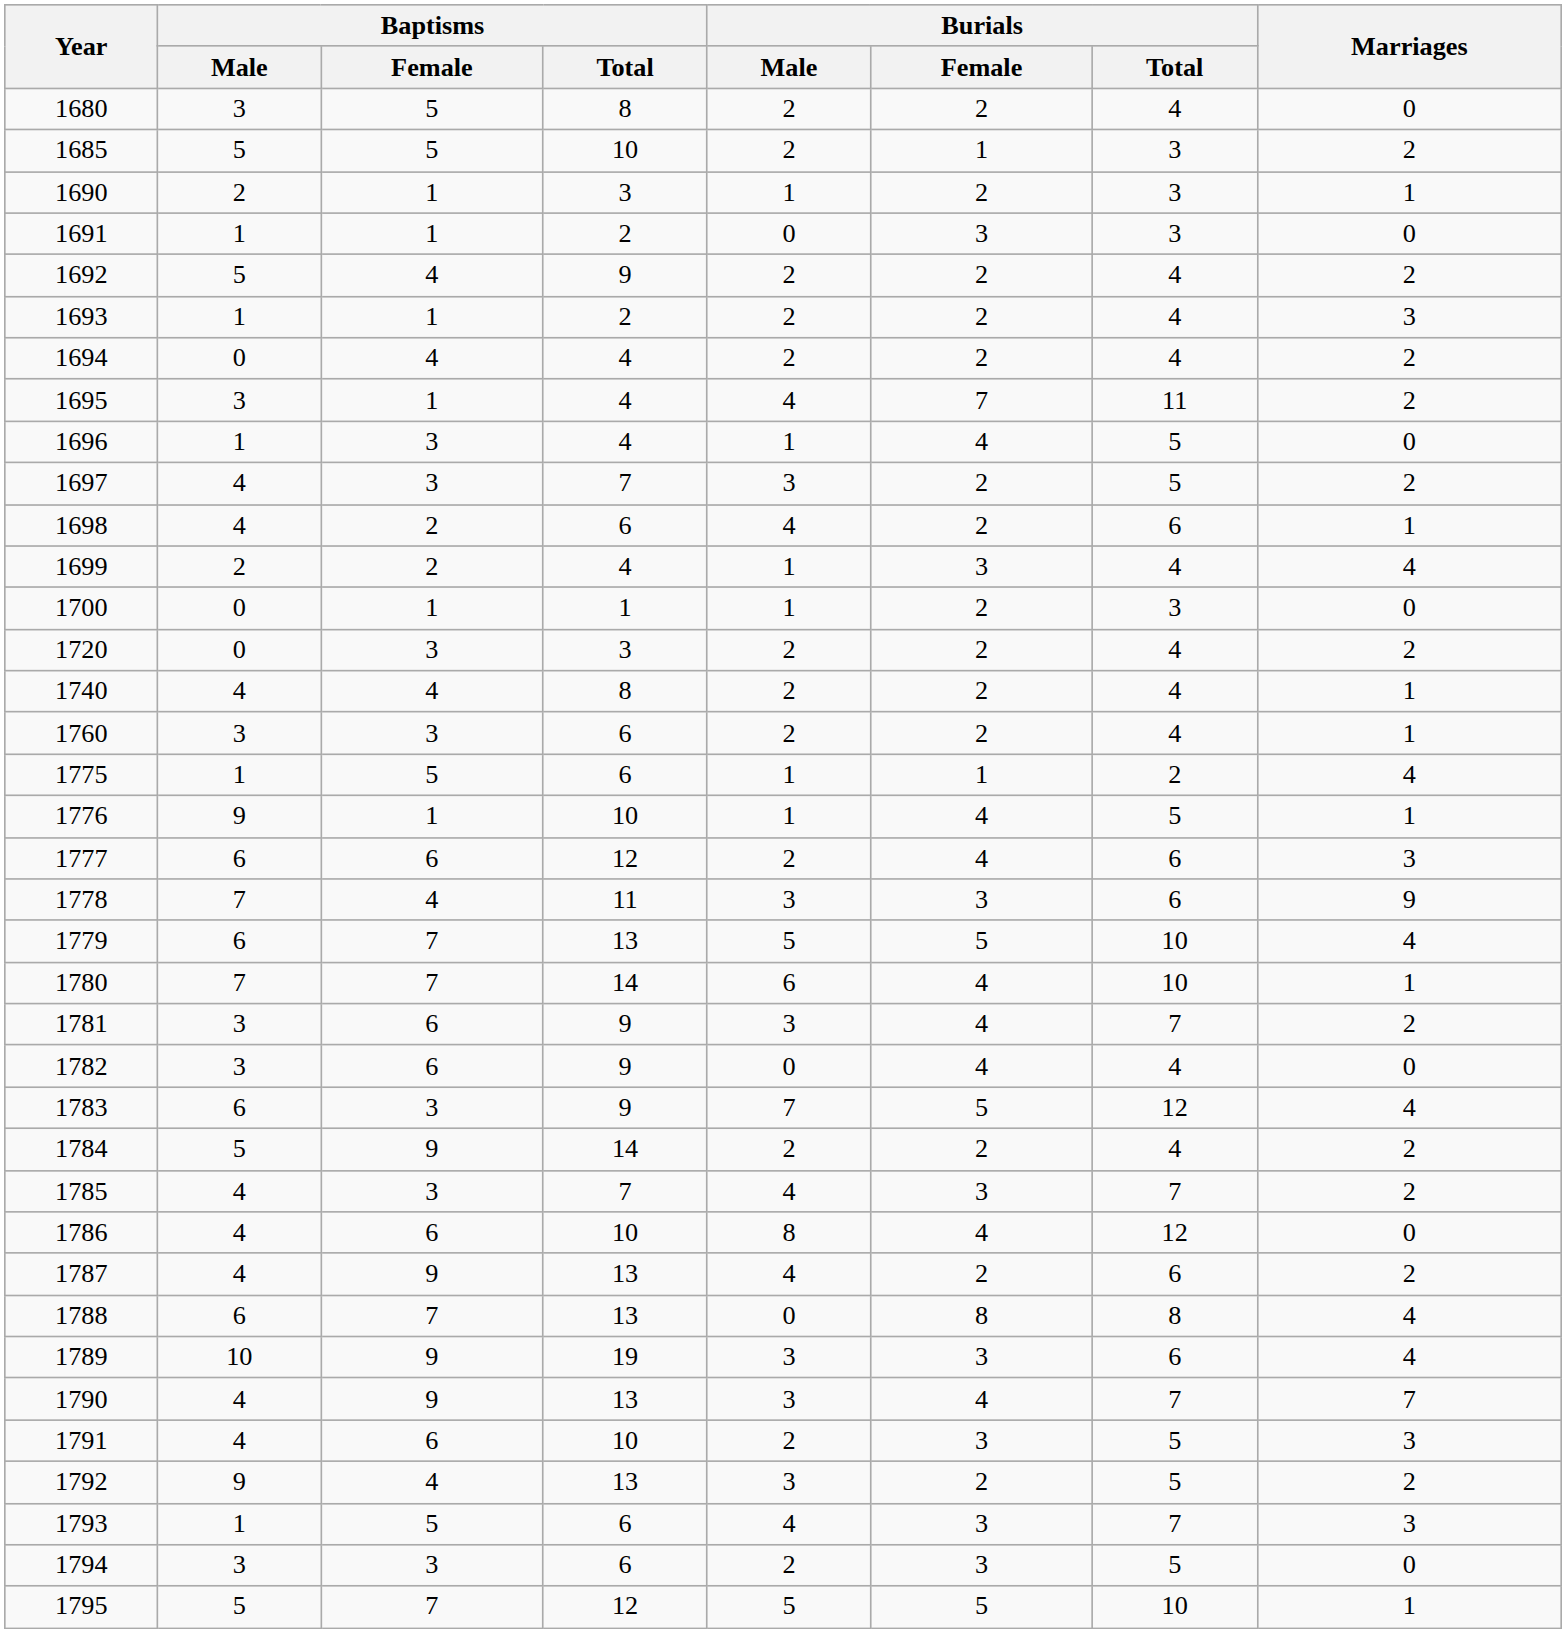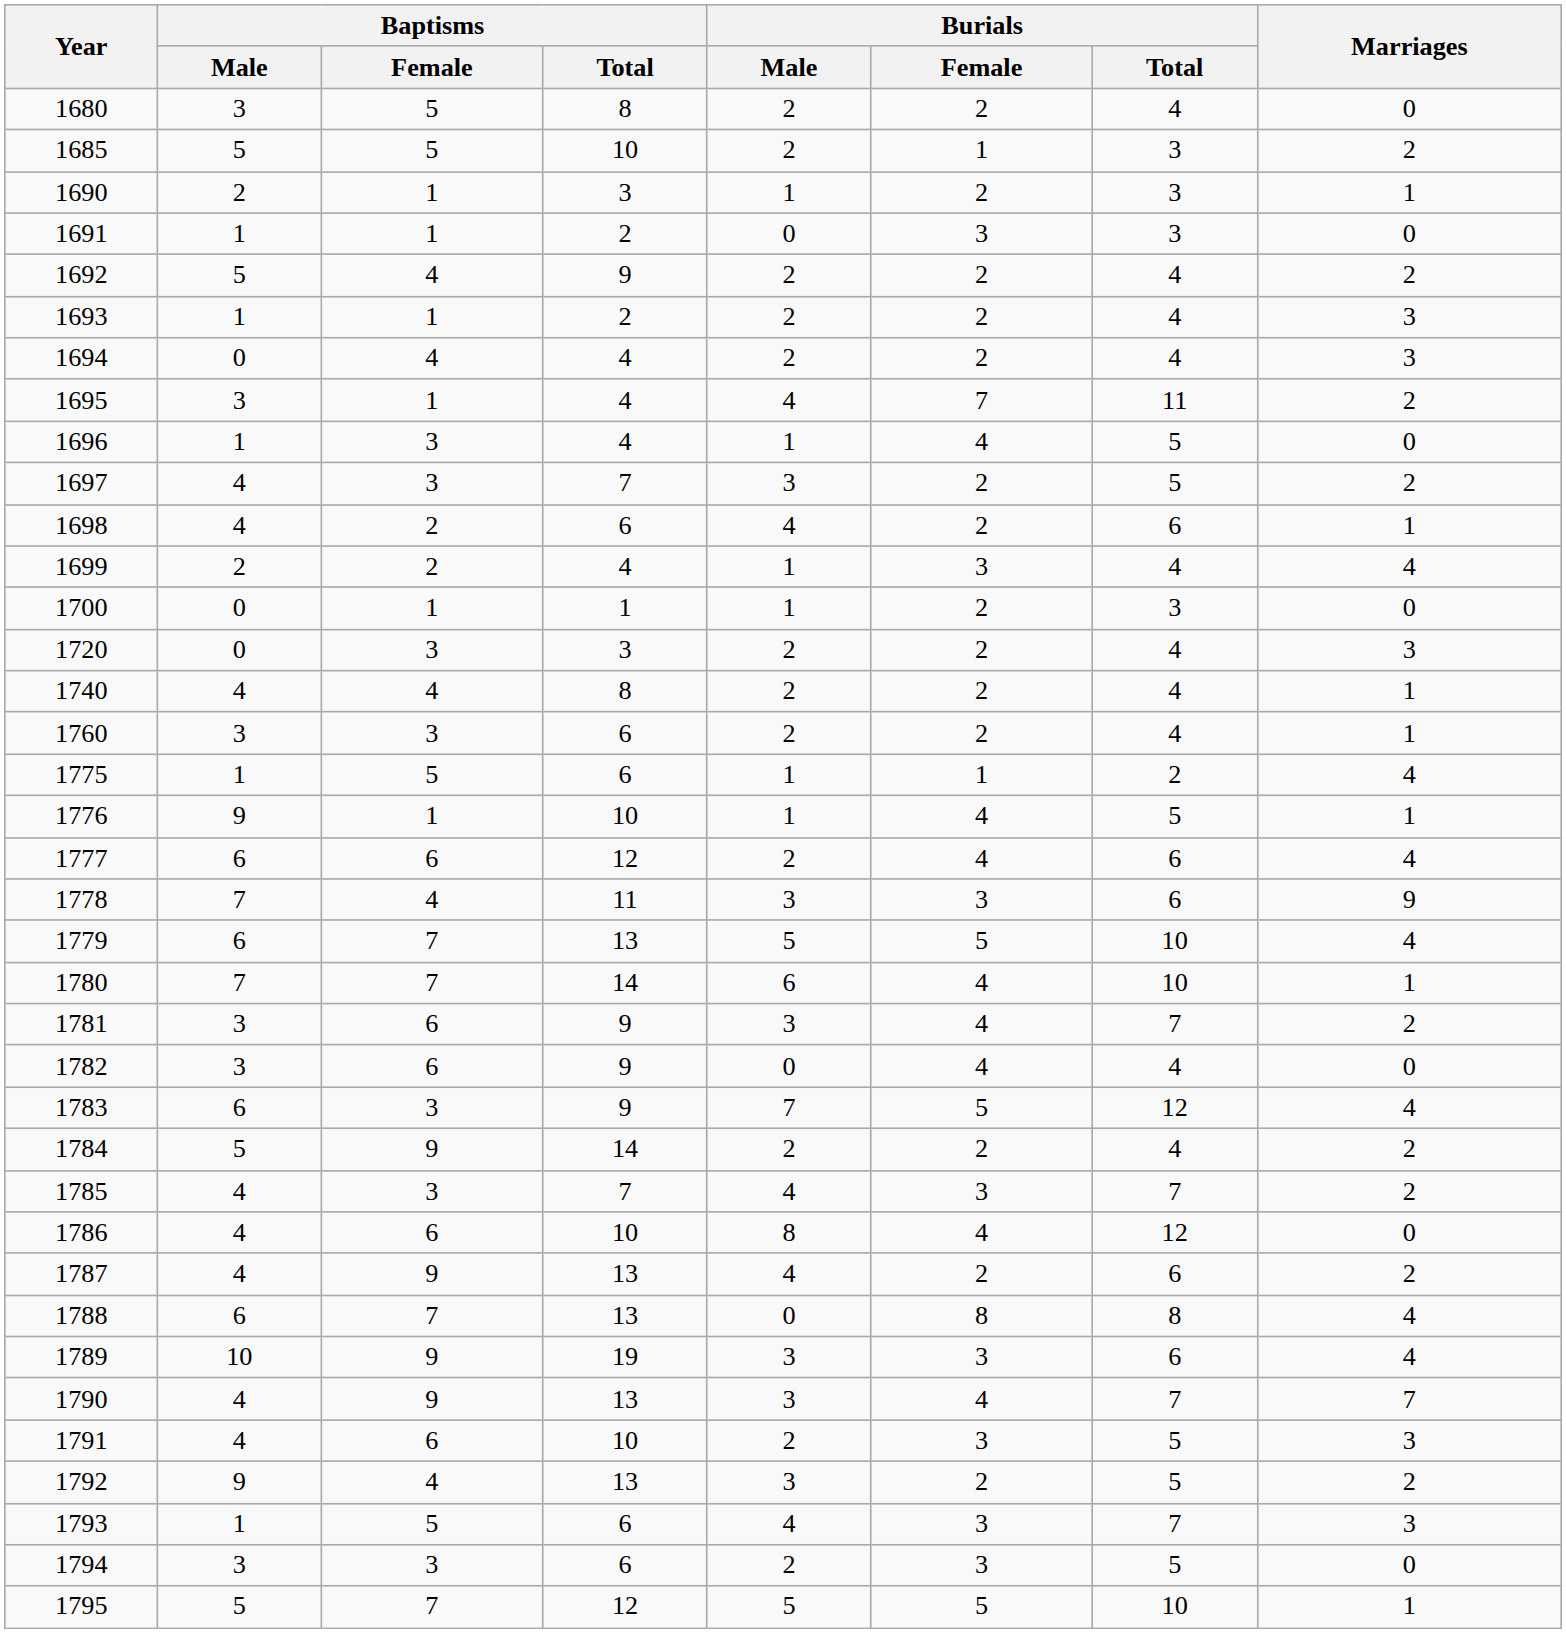 <table class="wikitable" style="width:60%; text-align:center">
 <tr>
 <th rowspan=2>Year</th>
 <th colspan=3>Baptisms</th>
 <th colspan=3>Burials</th>
 <th rowspan=2>Marriages</th>
 </tr>
 <tr>
 <th>Male</th>
 <th>Female</th>
 <th>Total</th>
 <th>Male</th>
 <th>Female</th>
 <th>Total</th>
 </tr>
 <tr>
 <td>1680</td>
 <td>3</td>
 <td>5</td>
 <td>8</td>
 <td>2</td>
 <td>2</td>
 <td>4</td>
 <td>0</td>
 </tr>
 <tr>
 <td>1685</td>
 <td>5</td>
 <td>5</td>
 <td>10</td>
 <td>2</td>
 <td>1</td>
 <td>3</td>
 <td>2</td>
 </tr>
 <tr>
 <td>1690</td>
 <td>2</td>
 <td>1</td>
 <td>3</td>
 <td>1</td>
 <td>2</td>
 <td>3</td>
 <td>1</td>
 </tr>
 <tr>
 <td>1691</td>
 <td>1</td>
 <td>1</td>
 <td>2</td>
 <td>0</td>
 <td>3</td>
 <td>3</td>
 <td>0</td>
 </tr>
 <tr>
 <td>1692</td>
 <td>5</td>
 <td>4</td>
 <td>9</td>
 <td>2</td>
 <td>2</td>
 <td>4</td>
 <td>2</td>
 </tr>
 <tr>
 <td>1693</td>
 <td>1</td>
 <td>1</td>
 <td>2</td>
 <td>2</td>
 <td>2</td>
 <td>4</td>
 <td>3</td>
 </tr>
 <tr>
 <td>1694</td>
 <td>0</td>
 <td>4</td>
 <td>4</td>
 <td>2</td>
 <td>2</td>
 <td>4</td>
-<td>2</td>
+<td>3</td>
 </tr>
 <tr>
 <td>1695</td>
 <td>3</td>
 <td>1</td>
 <td>4</td>
 <td>4</td>
 <td>7</td>
 <td>11</td>
 <td>2</td>
 </tr>
 <tr>
 <td>1696</td>
 <td>1</td>
 <td>3</td>
 <td>4</td>
 <td>1</td>
 <td>4</td>
 <td>5</td>
 <td>0</td>
 </tr>
 <tr>
 <td>1697</td>
 <td>4</td>
 <td>3</td>
 <td>7</td>
 <td>3</td>
 <td>2</td>
 <td>5</td>
 <td>2</td>
 </tr>
 <tr>
 <td>1698</td>
 <td>4</td>
 <td>2</td>
 <td>6</td>
 <td>4</td>
 <td>2</td>
 <td>6</td>
 <td>1</td>
 </tr>
 <tr>
 <td>1699</td>
 <td>2</td>
 <td>2</td>
 <td>4</td>
 <td>1</td>
 <td>3</td>
 <td>4</td>
 <td>4</td>
 </tr>
 <tr>
 <td>1700</td>
 <td>0</td>
 <td>1</td>
 <td>1</td>
 <td>1</td>
 <td>2</td>
 <td>3</td>
 <td>0</td>
 </tr>
 <tr>
 <td>1720</td>
 <td>0</td>
 <td>3</td>
 <td>3</td>
 <td>2</td>
 <td>2</td>
 <td>4</td>
-<td>2</td>
+<td>3</td>
 </tr>
 <tr>
 <td>1740</td>
 <td>4</td>
 <td>4</td>
 <td>8</td>
 <td>2</td>
 <td>2</td>
 <td>4</td>
 <td>1</td>
 </tr>
 <tr>
 <td>1760</td>
 <td>3</td>
 <td>3</td>
 <td>6</td>
 <td>2</td>
 <td>2</td>
 <td>4</td>
 <td>1</td>
 </tr>
 <tr>
 <td>1775</td>
 <td>1</td>
 <td>5</td>
 <td>6</td>
 <td>1</td>
 <td>1</td>
 <td>2</td>
 <td>4</td>
 </tr>
 <tr>
 <td>1776</td>
 <td>9</td>
 <td>1</td>
 <td>10</td>
 <td>1</td>
 <td>4</td>
 <td>5</td>
 <td>1</td>
 </tr>
 <tr>
 <td>1777</td>
 <td>6</td>
 <td>6</td>
 <td>12</td>
 <td>2</td>
 <td>4</td>
 <td>6</td>
-<td>3</td>
+<td>4</td>
 </tr>
 <tr>
 <td>1778</td>
 <td>7</td>
 <td>4</td>
 <td>11</td>
 <td>3</td>
 <td>3</td>
 <td>6</td>
 <td>9</td>
 </tr>
 <tr>
 <td>1779</td>
 <td>6</td>
 <td>7</td>
 <td>13</td>
 <td>5</td>
 <td>5</td>
 <td>10</td>
 <td>4</td>
 </tr>
 <tr>
 <td>1780</td>
 <td>7</td>
 <td>7</td>
 <td>14</td>
 <td>6</td>
 <td>4</td>
 <td>10</td>
 <td>1</td>
 </tr>
 <tr>
 <td>1781</td>
 <td>3</td>
 <td>6</td>
 <td>9</td>
 <td>3</td>
 <td>4</td>
 <td>7</td>
 <td>2</td>
 </tr>
 <tr>
 <td>1782</td>
 <td>3</td>
 <td>6</td>
 <td>9</td>
 <td>0</td>
 <td>4</td>
 <td>4</td>
 <td>0</td>
 </tr>
 <tr>
 <td>1783</td>
 <td>6</td>
 <td>3</td>
 <td>9</td>
 <td>7</td>
 <td>5</td>
 <td>12</td>
 <td>4</td>
 </tr>
 <tr>
 <td>1784</td>
 <td>5</td>
 <td>9</td>
 <td>14</td>
 <td>2</td>
 <td>2</td>
 <td>4</td>
 <td>2</td>
 </tr>
 <tr>
 <td>1785</td>
 <td>4</td>
 <td>3</td>
 <td>7</td>
 <td>4</td>
 <td>3</td>
 <td>7</td>
 <td>2</td>
 </tr>
 <tr>
 <td>1786</td>
 <td>4</td>
 <td>6</td>
 <td>10</td>
 <td>8</td>
 <td>4</td>
 <td>12</td>
 <td>0</td>
 </tr>
 <tr>
 <td>1787</td>
 <td>4</td>
 <td>9</td>
 <td>13</td>
 <td>4</td>
 <td>2</td>
 <td>6</td>
 <td>2</td>
 </tr>
 <tr>
 <td>1788</td>
 <td>6</td>
 <td>7</td>
 <td>13</td>
 <td>0</td>
 <td>8</td>
 <td>8</td>
 <td>4</td>
 </tr>
 <tr>
 <td>1789</td>
 <td>10</td>
 <td>9</td>
 <td>19</td>
 <td>3</td>
 <td>3</td>
 <td>6</td>
 <td>4</td>
 </tr>
 <tr>
 <td>1790</td>
 <td>4</td>
 <td>9</td>
 <td>13</td>
 <td>3</td>
 <td>4</td>
 <td>7</td>
 <td>7</td>
 </tr>
 <tr>
 <td>1791</td>
 <td>4</td>
 <td>6</td>
 <td>10</td>
 <td>2</td>
 <td>3</td>
 <td>5</td>
 <td>3</td>
 </tr>
 <tr>
 <td>1792</td>
 <td>9</td>
 <td>4</td>
 <td>13</td>
 <td>3</td>
 <td>2</td>
 <td>5</td>
 <td>2</td>
 </tr>
 <tr>
 <td>1793</td>
 <td>1</td>
 <td>5</td>
 <td>6</td>
 <td>4</td>
 <td>3</td>
 <td>7</td>
 <td>3</td>
 </tr>
 <tr>
 <td>1794</td>
 <td>3</td>
 <td>3</td>
 <td>6</td>
 <td>2</td>
 <td>3</td>
 <td>5</td>
 <td>0</td>
 </tr>
 <tr>
 <td>1795</td>
 <td>5</td>
 <td>7</td>
 <td>12</td>
 <td>5</td>
 <td>5</td>
 <td>10</td>
 <td>1</td>
 </tr>
 </table>
